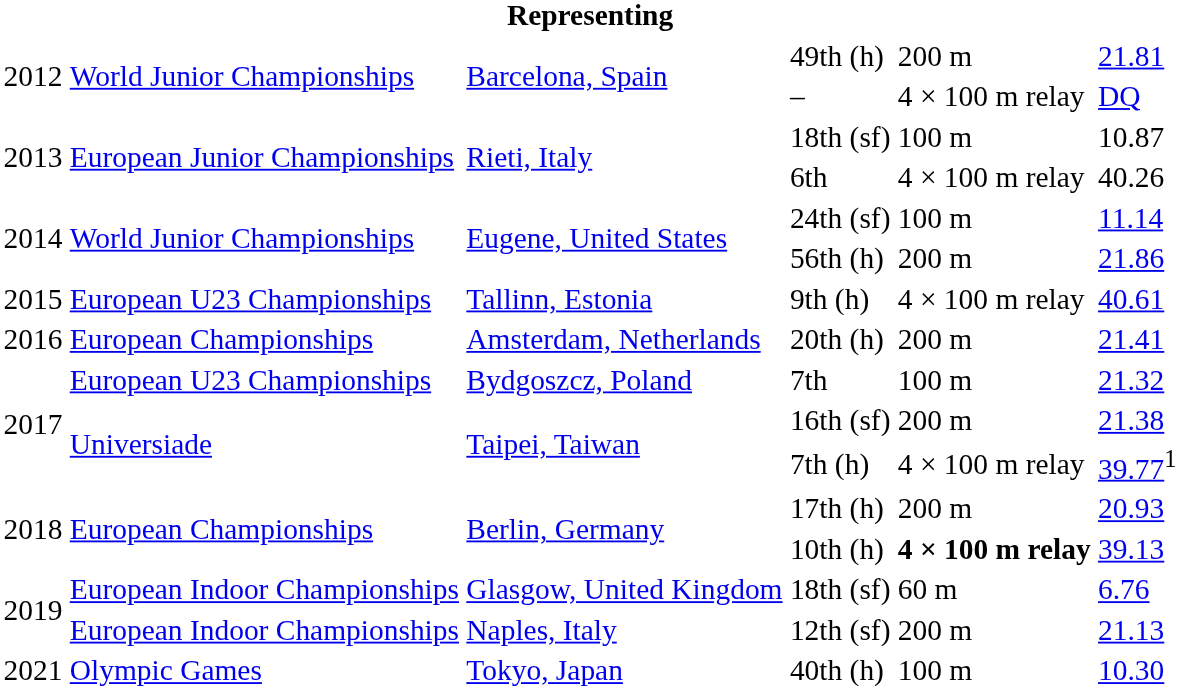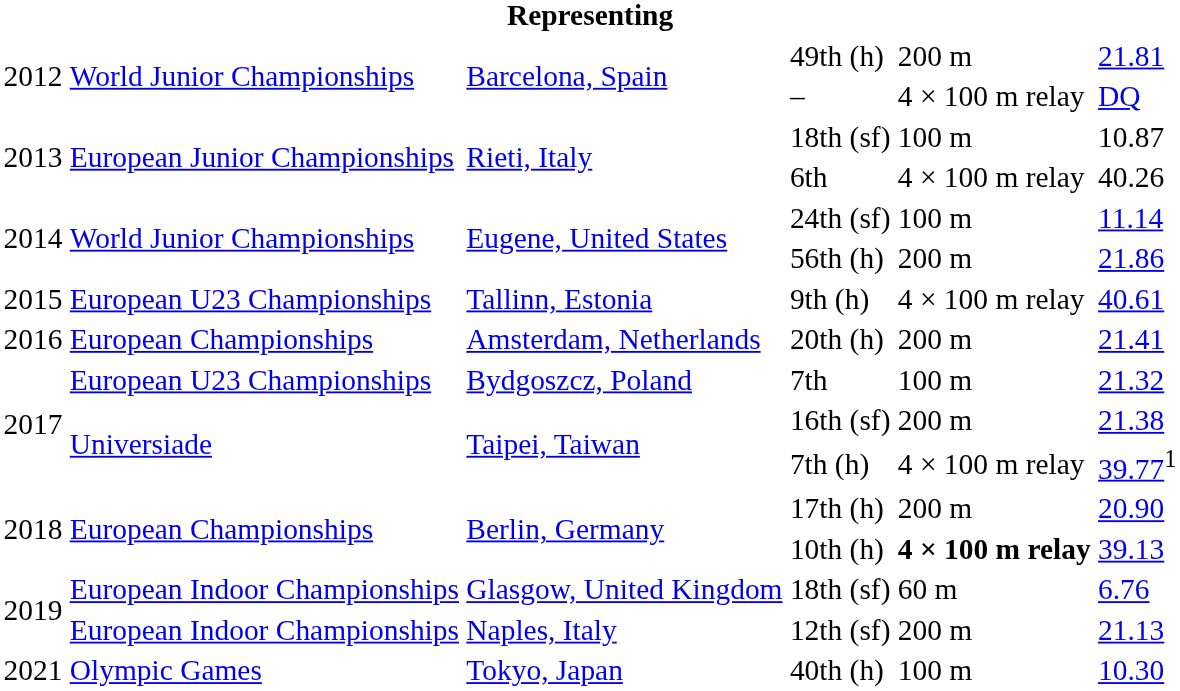 <table>
 <tr>
 <th colspan="6">Representing </th>
 </tr>
 <tr>
 <td rowspan=2>2012</td>
 <td rowspan=2><a href='#'>World Junior Championships</a></td>
 <td rowspan=2><a href='#'>Barcelona, Spain</a></td>
 <td>49th (h)</td>
 <td>200 m</td>
 <td><a href='#'>21.81</a></td>
 </tr>
 <tr>
 <td>–</td>
 <td>4 × 100 m relay</td>
 <td><a href='#'>DQ</a></td>
 </tr>
 <tr>
 <td rowspan=2>2013</td>
 <td rowspan=2><a href='#'>European Junior Championships</a></td>
 <td rowspan=2><a href='#'>Rieti, Italy</a></td>
 <td>18th (sf)</td>
 <td>100 m</td>
 <td>10.87</td>
 </tr>
 <tr>
 <td>6th</td>
 <td>4 × 100 m relay</td>
 <td>40.26</td>
 </tr>
 <tr>
 <td rowspan=2>2014</td>
 <td rowspan=2><a href='#'>World Junior Championships</a></td>
 <td rowspan=2><a href='#'>Eugene, United States</a></td>
 <td>24th (sf)</td>
 <td>100 m</td>
 <td><a href='#'>11.14</a></td>
 </tr>
 <tr>
 <td>56th (h)</td>
 <td>200 m</td>
 <td><a href='#'>21.86</a></td>
 </tr>
 <tr>
 <td>2015</td>
 <td><a href='#'>European U23 Championships</a></td>
 <td><a href='#'>Tallinn, Estonia</a></td>
 <td>9th (h)</td>
 <td>4 × 100 m relay</td>
 <td><a href='#'>40.61</a></td>
 </tr>
 <tr>
 <td>2016</td>
 <td><a href='#'>European Championships</a></td>
 <td><a href='#'>Amsterdam, Netherlands</a></td>
 <td>20th (h)</td>
 <td>200 m</td>
 <td><a href='#'>21.41</a></td>
 </tr>
 <tr>
 <td rowspan=3>2017</td>
 <td><a href='#'>European U23 Championships</a></td>
 <td><a href='#'>Bydgoszcz, Poland</a></td>
 <td>7th</td>
 <td>100 m</td>
 <td><a href='#'>21.32</a></td>
 </tr>
 <tr>
 <td rowspan=2><a href='#'>Universiade</a></td>
 <td rowspan=2><a href='#'>Taipei, Taiwan</a></td>
 <td>16th (sf)</td>
 <td>200 m</td>
 <td><a href='#'>21.38</a></td>
 </tr>
 <tr>
 <td>7th (h)</td>
 <td>4 × 100 m relay</td>
 <td><a href='#'>39.77</a><sup>1</sup></td>
 </tr>
 <tr>
 <td rowspan=2>2018</td>
 <td rowspan=2><a href='#'>European Championships</a></td>
 <td rowspan=2><a href='#'>Berlin, Germany</a></td>
 <td>17th (h)</td>
 <td>200 m</td>
-<td><a href='#'>20.93</a></td>
+<td><a href='#'>20.90</a></td>
 </tr>
 <tr>
 <td>10th (h)</td>
 <td><strong>4 × 100 m relay</strong></td>
 <td><a href='#'>39.13</a></td>
 </tr>
 <tr>
 <td rowspan=2>2019</td>
 <td><a href='#'>European Indoor Championships</a></td>
 <td><a href='#'>Glasgow, United Kingdom</a></td>
 <td>18th (sf)</td>
 <td>60 m</td>
 <td><a href='#'>6.76</a></td>
 </tr>
 <tr>
 <td><a href='#'>European Indoor Championships</a></td>
 <td><a href='#'>Naples, Italy</a></td>
 <td>12th (sf)</td>
 <td>200 m</td>
 <td><a href='#'>21.13</a></td>
 </tr>
 <tr>
 <td>2021</td>
 <td><a href='#'>Olympic Games</a></td>
 <td><a href='#'>Tokyo, Japan</a></td>
 <td>40th (h)</td>
 <td>100 m</td>
 <td><a href='#'>10.30</a></td>
 </tr>
 </table>
